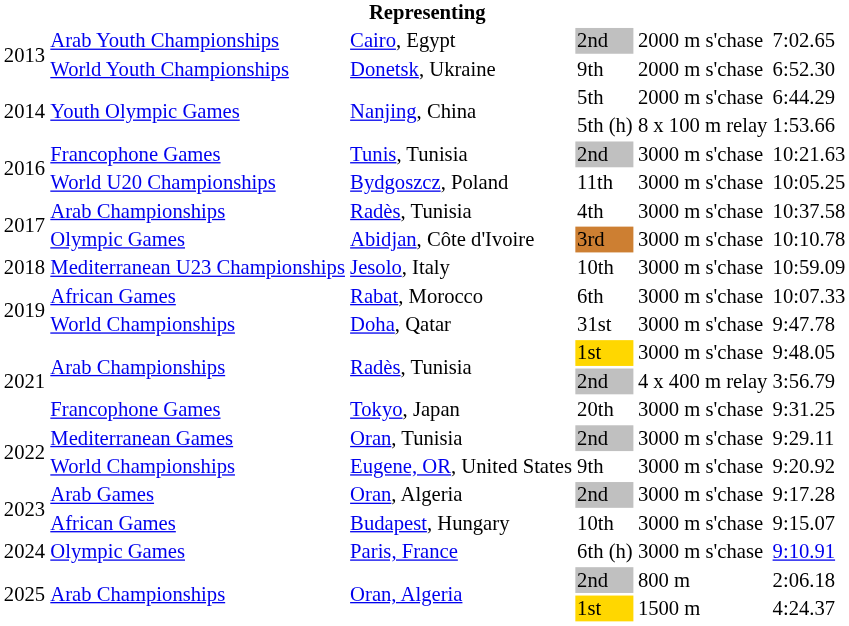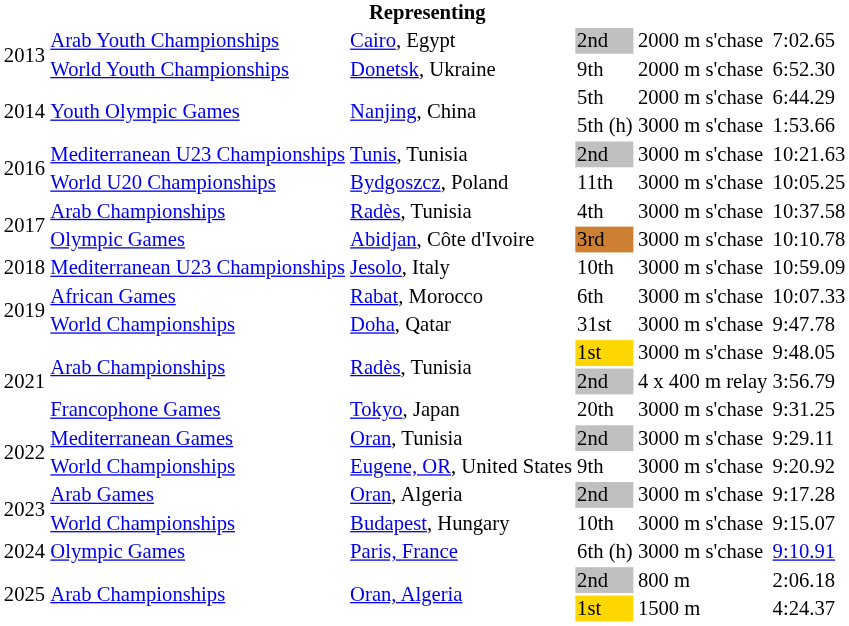 <table>
 <tr>
 <th colspan="7">Representing </th>
 </tr>
 <tr>
 <td rowspan=2>2013</td>
 <td><a href='#'>Arab Youth Championships</a></td>
 <td><a href='#'>Cairo</a>, Egypt</td>
 <td bgcolor=silver>2nd</td>
 <td>2000 m s'chase</td>
 <td>7:02.65</td>
 <td></td>
 </tr>
 <tr>
 <td><a href='#'>World Youth Championships</a></td>
 <td><a href='#'>Donetsk</a>, Ukraine</td>
 <td>9th</td>
 <td>2000 m s'chase</td>
 <td>6:52.30</td>
 <td></td>
 </tr>
 <tr>
 <td rowspan=2>2014</td>
 <td rowspan=2><a href='#'>Youth Olympic Games</a></td>
 <td rowspan=2><a href='#'>Nanjing</a>, China</td>
 <td>5th</td>
 <td>2000 m s'chase</td>
 <td>6:44.29</td>
 <td></td>
 </tr>
 <tr>
 <td>5th (h)</td>
-<td>8 x 100 m relay</td>
+<td>3000 m s'chase</td>
 <td>1:53.66</td>
 <td></td>
 </tr>
 <tr>
 <td rowspan=2>2016</td>
-<td><a href='#'>Francophone Games</a></td>
+<td><a href='#'>Mediterranean U23 Championships</a></td>
 <td><a href='#'>Tunis</a>, Tunisia</td>
 <td bgcolor=silver>2nd</td>
 <td>3000 m s'chase</td>
 <td>10:21.63</td>
 <td></td>
 </tr>
 <tr>
 <td><a href='#'>World U20 Championships</a></td>
 <td><a href='#'>Bydgoszcz</a>, Poland</td>
 <td>11th</td>
 <td>3000 m s'chase</td>
 <td>10:05.25</td>
 <td></td>
 </tr>
 <tr>
 <td rowspan=2>2017</td>
 <td><a href='#'>Arab Championships</a></td>
 <td><a href='#'>Radès</a>, Tunisia</td>
 <td>4th</td>
 <td>3000 m s'chase</td>
 <td>10:37.58</td>
 <td></td>
 </tr>
 <tr>
 <td><a href='#'>Olympic Games</a></td>
 <td><a href='#'>Abidjan</a>, Côte d'Ivoire</td>
 <td bgcolor= CD7F32>3rd</td>
 <td>3000 m s'chase</td>
 <td>10:10.78</td>
 <td></td>
 </tr>
 <tr>
 <td>2018</td>
 <td><a href='#'>Mediterranean U23 Championships</a></td>
 <td><a href='#'>Jesolo</a>, Italy</td>
 <td>10th</td>
 <td>3000 m s'chase</td>
 <td>10:59.09</td>
 <td></td>
 </tr>
 <tr>
 <td rowspan=2>2019</td>
 <td><a href='#'>African Games</a></td>
 <td><a href='#'>Rabat</a>, Morocco</td>
 <td>6th</td>
 <td>3000 m s'chase</td>
 <td>10:07.33</td>
 <td></td>
 </tr>
 <tr>
 <td><a href='#'>World Championships</a></td>
 <td><a href='#'>Doha</a>, Qatar</td>
 <td>31st</td>
 <td>3000 m s'chase</td>
 <td>9:47.78</td>
 <td></td>
 </tr>
 <tr>
 <td rowspan=3>2021</td>
 <td rowspan=2><a href='#'>Arab Championships</a></td>
 <td rowspan=2><a href='#'>Radès</a>, Tunisia</td>
 <td bgcolor=gold>1st</td>
 <td>3000 m s'chase</td>
 <td>9:48.05</td>
 <td></td>
 </tr>
 <tr>
 <td bgcolor=silver>2nd</td>
 <td>4 x 400 m relay</td>
 <td>3:56.79</td>
 <td></td>
 </tr>
 <tr>
 <td><a href='#'>Francophone Games</a></td>
 <td><a href='#'>Tokyo</a>, Japan</td>
 <td>20th</td>
 <td>3000 m s'chase</td>
 <td>9:31.25</td>
 <td></td>
 </tr>
 <tr>
 <td rowspan=2>2022</td>
 <td><a href='#'>Mediterranean Games</a></td>
 <td><a href='#'>Oran</a>, Tunisia</td>
 <td bgcolor=silver>2nd</td>
 <td>3000 m s'chase</td>
 <td>9:29.11</td>
 <td></td>
 </tr>
 <tr>
 <td><a href='#'>World Championships</a></td>
 <td><a href='#'>Eugene, OR</a>, United States</td>
 <td>9th</td>
 <td>3000 m s'chase</td>
 <td>9:20.92</td>
 <td></td>
 </tr>
 <tr>
 <td rowspan=2>2023</td>
 <td><a href='#'>Arab Games</a></td>
 <td><a href='#'>Oran</a>, Algeria</td>
 <td bgcolor=silver>2nd</td>
 <td>3000 m s'chase</td>
 <td>9:17.28</td>
 <td></td>
 </tr>
 <tr>
-<td><a href='#'>African Games</a></td>
+<td><a href='#'>World Championships</a></td>
 <td><a href='#'>Budapest</a>, Hungary</td>
 <td>10th</td>
 <td>3000 m s'chase</td>
 <td>9:15.07</td>
 <td></td>
 </tr>
 <tr>
 <td>2024</td>
 <td><a href='#'>Olympic Games</a></td>
 <td><a href='#'>Paris, France</a></td>
 <td>6th (h)</td>
 <td>3000 m s'chase</td>
 <td><a href='#'>9:10.91</a></td>
 <td></td>
 </tr>
 <tr>
 <td rowspan=2>2025</td>
 <td rowspan=2><a href='#'>Arab Championships</a></td>
 <td rowspan=2><a href='#'>Oran, Algeria</a></td>
 <td bgcolor=silver>2nd</td>
 <td>800 m</td>
 <td>2:06.18</td>
 <td></td>
 </tr>
 <tr>
 <td bgcolor=gold>1st</td>
 <td>1500 m</td>
 <td>4:24.37</td>
 <td></td>
 </tr>
 </table>
